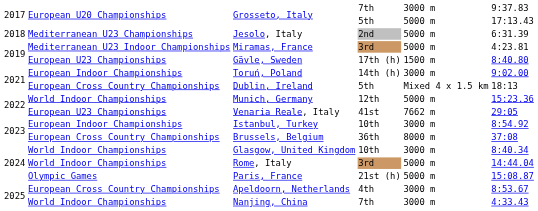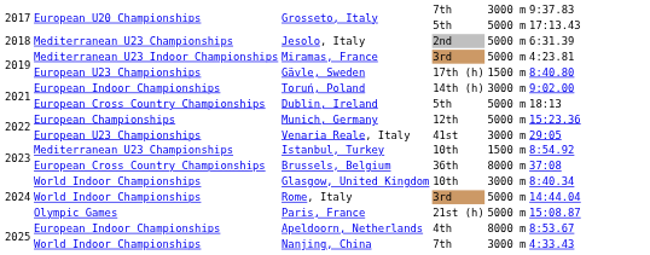 <table>
 <tr>
 <td rowspan=2>2017</td>
 <td rowspan=2><a href='#'>European U20 Championships</a></td>
 <td rowspan=2><a href='#'>Grosseto, Italy</a></td>
 <td>7th</td>
 <td>3000 m</td>
 <td>9:37.83</td>
 </tr>
 <tr>
 <td>5th</td>
 <td>5000 m</td>
 <td>17:13.43</td>
 </tr>
 <tr>
 <td>2018</td>
 <td><a href='#'>Mediterranean U23 Championships</a></td>
 <td><a href='#'>Jesolo</a>, Italy</td>
 <td bgcolor=silver>2nd</td>
 <td>5000 m</td>
 <td>6:31.39</td>
 </tr>
 <tr>
 <td rowspan=2>2019</td>
 <td><a href='#'>Mediterranean U23 Indoor Championships</a></td>
 <td><a href='#'>Miramas, France</a></td>
 <td bgcolor=cc9966>3rd</td>
 <td>5000 m</td>
 <td>4:23.81</td>
 </tr>
 <tr>
 <td><a href='#'>European U23 Championships</a></td>
 <td><a href='#'>Gävle, Sweden</a></td>
 <td>17th (h)</td>
 <td>1500 m</td>
 <td><a href='#'>8:40.80</a></td>
 </tr>
 <tr>
 <td rowspan=2>2021</td>
 <td><a href='#'>European Indoor Championships</a></td>
 <td><a href='#'>Toruń, Poland</a></td>
 <td>14th (h)</td>
 <td>3000 m </td>
 <td><a href='#'>9:02.00</a></td>
 </tr>
 <tr>
 <td><a href='#'>European Cross Country Championships</a></td>
 <td><a href='#'>Dublin, Ireland</a></td>
 <td>5th</td>
-<td>Mixed 4 x 1.5 km </td>
+<td>5000 m</td>
 <td>18:13</td>
 </tr>
 <tr>
 <td rowspan=2>2022</td>
-<td><a href='#'>World Indoor Championships</a></td>
+<td><a href='#'>European Championships</a></td>
 <td><a href='#'>Munich, Germany</a></td>
 <td>12th</td>
 <td>5000 m</td>
 <td><a href='#'>15:23.36</a></td>
 </tr>
 <tr>
 <td><a href='#'>European U23 Championships</a></td>
 <td><a href='#'>Venaria Reale</a>, Italy</td>
 <td>41st</td>
-<td>7662 m </td>
+<td>3000 m </td>
 <td><a href='#'>29:05</a></td>
 </tr>
 <tr>
 <td rowspan=2>2023</td>
-<td><a href='#'>European Indoor Championships</a></td>
+<td><a href='#'>Mediterranean U23 Championships</a></td>
 <td><a href='#'>Istanbul, Turkey</a></td>
 <td>10th</td>
-<td>3000 m </td>
+<td>1500 m </td>
 <td><a href='#'>8:54.92</a></td>
 </tr>
 <tr>
 <td><a href='#'>European Cross Country Championships</a></td>
 <td><a href='#'>Brussels, Belgium</a></td>
 <td>36th</td>
 <td>8000 m </td>
 <td><a href='#'>37:08</a></td>
 </tr>
 <tr>
 <td rowspan=3>2024</td>
 <td><a href='#'>World Indoor Championships</a></td>
 <td><a href='#'>Glasgow, United Kingdom</a></td>
 <td>10th</td>
 <td>3000 m </td>
 <td><a href='#'>8:40.34</a></td>
 </tr>
 <tr>
 <td><a href='#'>World Indoor Championships</a></td>
 <td><a href='#'>Rome</a>, Italy</td>
 <td bgcolor=cc9966>3rd</td>
 <td>5000 m</td>
 <td><a href='#'>14:44.04</a></td>
 </tr>
 <tr>
 <td><a href='#'>Olympic Games</a></td>
 <td><a href='#'>Paris, France</a></td>
 <td>21st (h)</td>
 <td>5000 m</td>
 <td><a href='#'>15:08.87</a></td>
 </tr>
 <tr>
 <td rowspan=2>2025</td>
-<td><a href='#'>European Cross Country Championships</a></td>
+<td><a href='#'>European Indoor Championships</a></td>
 <td><a href='#'>Apeldoorn, Netherlands</a></td>
 <td>4th</td>
-<td>3000 m </td>
+<td>8000 m </td>
 <td><a href='#'>8:53.67</a></td>
 </tr>
 <tr>
 <td><a href='#'>World Indoor Championships</a></td>
 <td><a href='#'>Nanjing, China</a></td>
 <td>7th</td>
 <td>3000 m </td>
 <td><a href='#'>4:33.43</a></td>
 </tr>
 </table>
